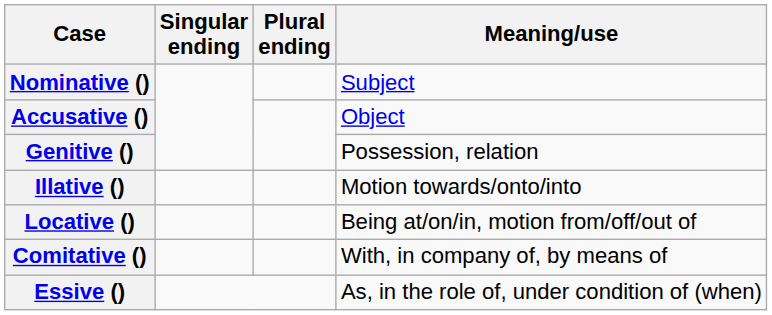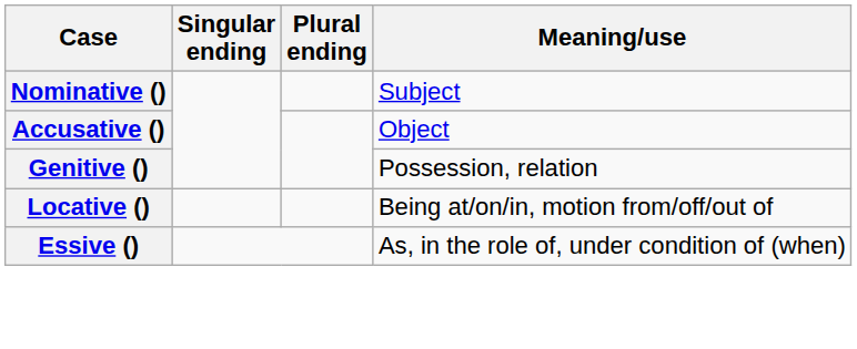 <table class="wikitable">
 <tr>
 <th>Case</th>
 <th>Singular<br>ending</th>
 <th>Plural<br>ending</th>
 <th>Meaning/use</th>
 </tr>
 <tr>
 <th><a href='#'>Nominative</a> ()</th>
 <td rowspan=3></td>
 <td></td>
 <td><a href='#'>Subject</a></td>
 </tr>
 <tr>
 <th><a href='#'>Accusative</a> ()</th>
 <td rowspan=2></td>
 <td><a href='#'>Object</a></td>
 </tr>
 <tr>
 <th><a href='#'>Genitive</a> ()</th>
 <td>Possession, relation</td>
 </tr>
 <tr>
-<th><a href='#'>Illative</a> ()</th>
-<td></td>
-<td></td>
-<td>Motion towards/onto/into</td>
-</tr>
-<tr>
 <th><a href='#'>Locative</a> ()</th>
 <td></td>
 <td></td>
 <td>Being at/on/in, motion from/off/out of</td>
-</tr>
-<tr>
-<th><a href='#'>Comitative</a> ()</th>
-<td></td>
-<td></td>
-<td>With, in company of, by means of</td>
 </tr>
 <tr>
 <th><a href='#'>Essive</a> ()</th>
 <td colspan="2"></td>
 <td>As, in the role of, under condition of (when)</td>
 </tr>
 </table>
